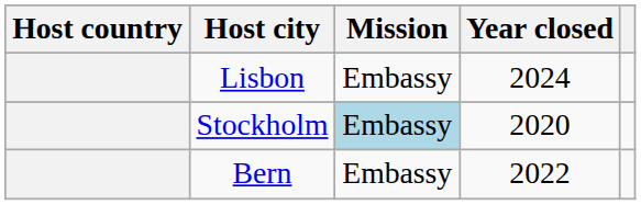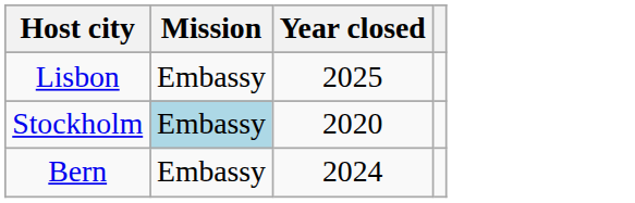 <table class="wikitable plainrowheaders" style="text-align:center;">
 <tr>
-<th scope="col">Host country</th>
 <th scope="col">Host city</th>
 <th scope="col">Mission</th>
 <th scope="col">Year closed</th>
 <th scope="col"></th>
 </tr>
 <tr>
-<th scope="row"></th>
 <td><a href='#'>Lisbon</a></td>
 <td>Embassy</td>
-<td>2024</td>
+<td>2025</td>
 <td></td>
 </tr>
 <tr>
-<th scope="row"></th>
 <td><a href='#'>Stockholm</a></td>
 <td style="background: lightblue;">Embassy</td>
 <td>2020</td>
 <td></td>
 </tr>
 <tr>
-<th scope="row"></th>
 <td><a href='#'>Bern</a></td>
 <td>Embassy</td>
-<td>2022</td>
+<td>2024</td>
 <td></td>
 </tr>
 </table>
